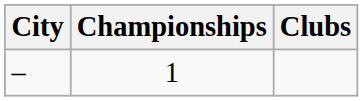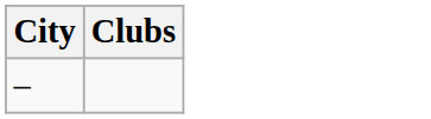 <table class="wikitable">
 <tr>
 <th>City</th>
-<th>Championships</th>
 <th>Clubs</th>
 </tr>
 <tr>
 <td>–</td>
-<td style="text-align: center;">1</td>
 <td></td>
 </tr>
 </table>
